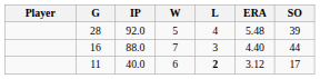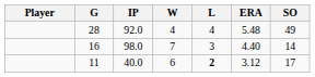 <table class="wikitable sortable">
 <tr>
 <th bgcolor="#DDDDFF" width="16%">Player</th>
 <th bgcolor="#DDDDFF" width="9%">G</th>
 <th bgcolor="#DDDDFF" width="9%">IP</th>
 <th bgcolor="#DDDDFF" width="9%">W</th>
 <th bgcolor="#DDDDFF" width="9%">L</th>
 <th bgcolor="#DDDDFF" width="9%">ERA</th>
 <th bgcolor="#DDDDFF" width="9%">SO</th>
 </tr>
 <tr align="center">
 <td></td>
 <td>28</td>
 <td>92.0</td>
-<td>5</td>
+<td>4</td>
 <td>4</td>
 <td>5.48</td>
-<td>39</td>
+<td>49</td>
 </tr>
 <tr align="center">
 <td></td>
 <td>16</td>
-<td>88.0</td>
+<td>98.0</td>
 <td>7</td>
 <td>3</td>
 <td>4.40</td>
-<td>44</td>
+<td>14</td>
 </tr>
 <tr align="center">
 <td></td>
 <td>11</td>
 <td>40.0</td>
 <td>6</td>
 <td><strong>2</strong></td>
 <td>3.12</td>
 <td>17</td>
 </tr>
 </table>
